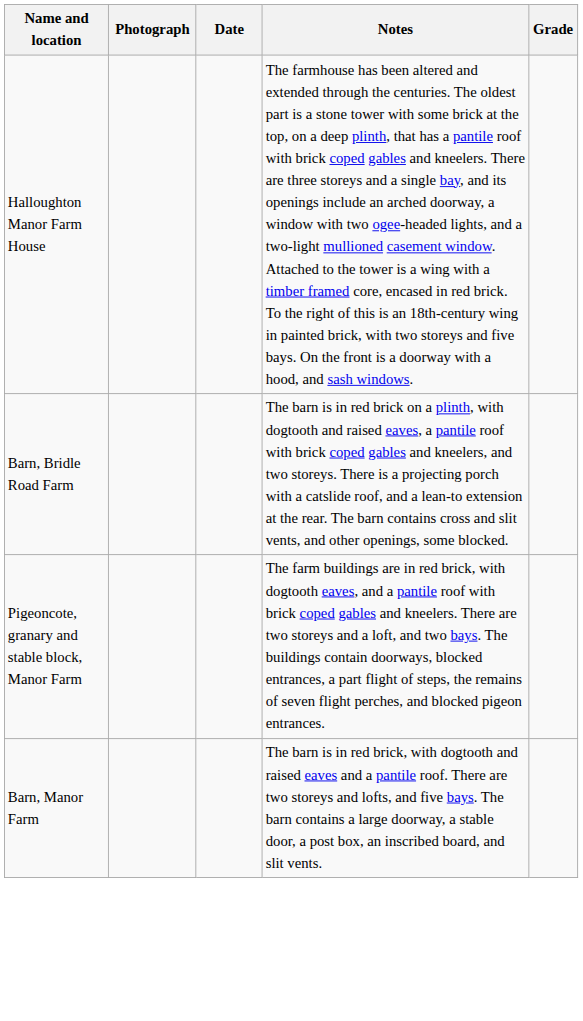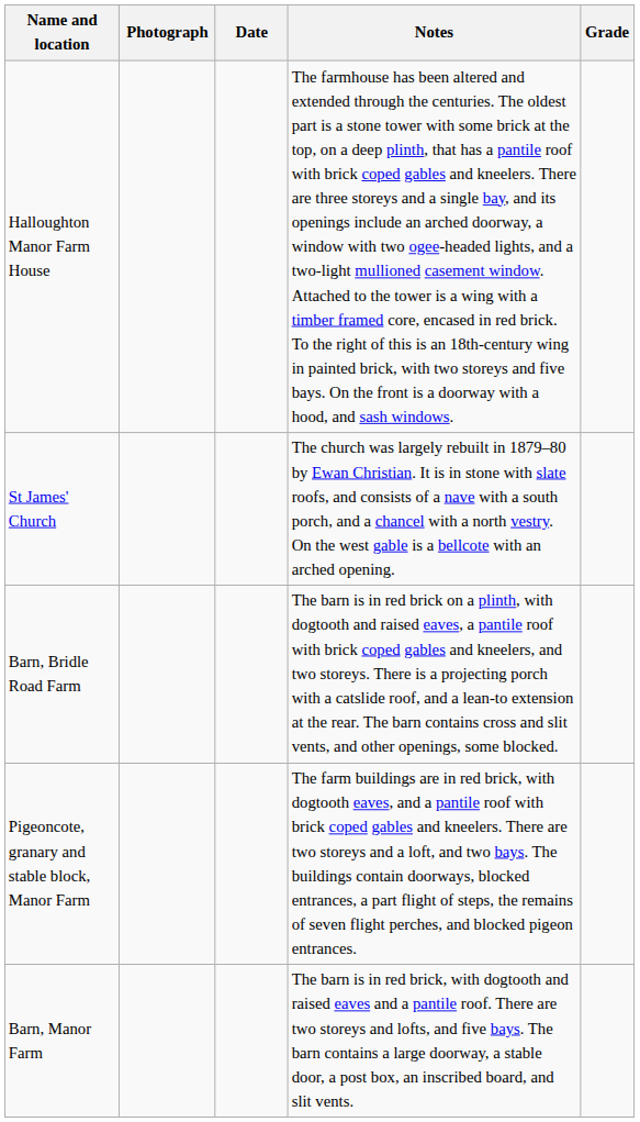 <table class="wikitable sortable plainrowheaders" style="width:100%; border:0px; text-align:left; line-height:150%">
 <tr>
 <th scope="col"  style="width:150px">Name and location</th>
 <th scope="col"  style="width:100px" class="unsortable">Photograph</th>
 <th scope="col"  style="width:120px">Date</th>
 <th scope="col"  style="width:650px" class="unsortable">Notes</th>
 <th scope="col"  style="width:50px">Grade</th>
 </tr>
 <tr>
 <td>Halloughton Manor Farm House<br><small></small></td>
 <td></td>
 <td align="center"></td>
 <td>The farmhouse has been altered and extended through the centuries.  The oldest part is a stone tower with some brick at the top, on a deep <a href='#'>plinth</a>, that has a <a href='#'>pantile</a> roof with brick <a href='#'>coped</a> <a href='#'>gables</a> and kneelers.  There are three storeys and a single <a href='#'>bay</a>, and its openings include an arched doorway, a window with two <a href='#'>ogee</a>-headed lights, and a two-light <a href='#'>mullioned</a> <a href='#'>casement window</a>.  Attached to the tower is a wing with a <a href='#'>timber framed</a> core, encased in red brick.  To the right of this is an 18th-century wing in painted brick, with two storeys and five bays.  On the front is a doorway with a hood, and <a href='#'>sash windows</a>.</td>
+<td align="center" ></td>
+</tr>
+<tr>
+<td><a href='#'>St James' Church</a><br><small></small></td>
+<td></td>
+<td align="center"></td>
+<td>The church was largely rebuilt in 1879–80 by <a href='#'>Ewan Christian</a>.  It is in stone with <a href='#'>slate</a> roofs, and consists of a <a href='#'>nave</a> with a south porch, and a <a href='#'>chancel</a> with a north <a href='#'>vestry</a>.  On the west <a href='#'>gable</a> is a <a href='#'>bellcote</a> with an arched opening.</td>
 <td align="center" ></td>
 </tr>
 <tr>
 <td>Barn, Bridle Road Farm<br><small></small></td>
 <td></td>
 <td align="center"></td>
 <td>The barn is in red brick on a <a href='#'>plinth</a>, with dogtooth and raised <a href='#'>eaves</a>, a <a href='#'>pantile</a> roof with brick <a href='#'>coped</a> <a href='#'>gables</a> and kneelers, and two storeys.  There is a projecting porch with a catslide roof, and a lean-to extension at the rear.  The barn contains cross and slit vents, and other openings, some blocked.</td>
 <td align="center" ></td>
 </tr>
 <tr>
 <td>Pigeoncote, granary and stable block, Manor Farm<br><small></small></td>
 <td></td>
 <td align="center"></td>
 <td>The farm buildings are in red brick, with dogtooth <a href='#'>eaves</a>, and a <a href='#'>pantile</a> roof with brick <a href='#'>coped</a> <a href='#'>gables</a> and kneelers.  There are two storeys and a loft, and two <a href='#'>bays</a>.  The buildings contain doorways, blocked entrances, a part flight of steps, the remains of seven flight perches, and blocked pigeon entrances.</td>
 <td align="center" ></td>
 </tr>
 <tr>
 <td>Barn, Manor Farm<br><small></small></td>
 <td></td>
 <td align="center"></td>
 <td>The barn is in red brick, with dogtooth and raised <a href='#'>eaves</a> and a <a href='#'>pantile</a> roof.  There are two storeys and lofts, and five <a href='#'>bays</a>.  The barn contains a large doorway, a stable door, a post box, an inscribed board, and slit vents.</td>
 <td align="center" ></td>
 </tr>
 <tr>
 </tr>
 </table>
